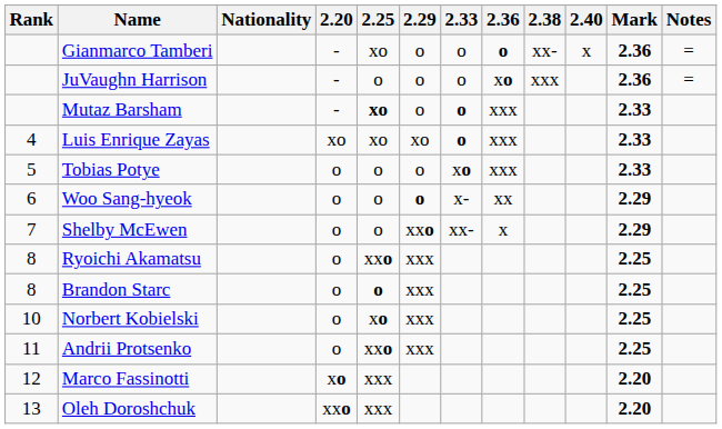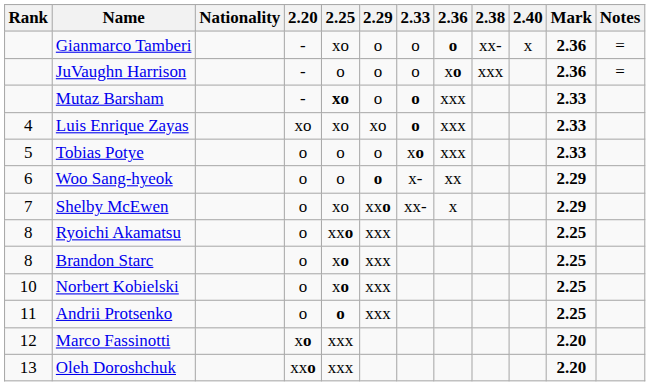 <table class="wikitable sortable" style="text-align:center">
 <tr>
 <th>Rank</th>
 <th>Name</th>
 <th>Nationality</th>
 <th>2.20</th>
 <th>2.25</th>
 <th>2.29</th>
 <th>2.33</th>
 <th>2.36</th>
 <th>2.38</th>
 <th>2.40</th>
 <th>Mark</th>
 <th>Notes</th>
 </tr>
 <tr>
 <td></td>
 <td align=left><a href='#'>Gianmarco Tamberi</a></td>
 <td align=left></td>
 <td>-</td>
 <td>xo</td>
 <td>o</td>
 <td>o</td>
 <td><strong>o</strong></td>
 <td>xx-</td>
 <td>x</td>
 <td><strong>2.36</strong></td>
 <td>=</td>
 </tr>
 <tr>
 <td></td>
 <td align=left><a href='#'>JuVaughn Harrison</a></td>
 <td align=left></td>
 <td>-</td>
 <td>o</td>
 <td>o</td>
 <td>o</td>
 <td>x<strong>o</strong></td>
 <td>xxx</td>
 <td></td>
 <td><strong>2.36</strong></td>
 <td>=</td>
 </tr>
 <tr>
 <td></td>
 <td align=left><a href='#'>Mutaz Barsham</a></td>
 <td align=left></td>
 <td>-</td>
 <td><strong>xo</strong></td>
 <td>o</td>
 <td><strong>o</strong></td>
 <td>xxx</td>
 <td></td>
 <td></td>
 <td><strong>2.33</strong></td>
 <td></td>
 </tr>
 <tr>
 <td>4</td>
 <td align=left><a href='#'>Luis Enrique Zayas</a></td>
 <td align=left></td>
 <td>xo</td>
 <td>xo</td>
 <td>xo</td>
 <td><strong>o</strong></td>
 <td>xxx</td>
 <td></td>
 <td></td>
 <td><strong>2.33</strong></td>
 <td></td>
 </tr>
 <tr>
 <td>5</td>
 <td align=left><a href='#'>Tobias Potye</a></td>
 <td align=left></td>
 <td>o</td>
 <td>o</td>
 <td>o</td>
 <td>x<strong>o</strong></td>
 <td>xxx</td>
 <td></td>
 <td></td>
 <td><strong>2.33</strong></td>
 <td></td>
 </tr>
 <tr>
 <td>6</td>
 <td align=left><a href='#'>Woo Sang-hyeok</a></td>
 <td align=left></td>
 <td>o</td>
 <td>o</td>
 <td><strong>o</strong></td>
 <td>x-</td>
 <td>xx</td>
 <td></td>
 <td></td>
 <td><strong>2.29</strong></td>
 <td></td>
 </tr>
 <tr>
 <td>7</td>
 <td align=left><a href='#'>Shelby McEwen</a></td>
 <td align=left></td>
 <td>o</td>
-<td>o</td>
+<td>xo</td>
 <td>xx<strong>o</strong></td>
 <td>xx-</td>
 <td>x</td>
 <td></td>
 <td></td>
 <td><strong>2.29</strong></td>
 <td></td>
 </tr>
 <tr>
 <td>8</td>
 <td align=left><a href='#'>Ryoichi Akamatsu</a></td>
 <td align=left></td>
 <td>o</td>
 <td>xx<strong>o</strong></td>
 <td>xxx</td>
 <td></td>
 <td></td>
 <td></td>
 <td></td>
 <td><strong>2.25</strong></td>
 <td></td>
 </tr>
 <tr>
 <td>8</td>
 <td align=left><a href='#'>Brandon Starc</a></td>
 <td align=left></td>
 <td>o</td>
-<td><strong>o</strong></td>
+<td>x<strong>o</strong></td>
 <td>xxx</td>
 <td></td>
 <td></td>
 <td></td>
 <td></td>
 <td><strong>2.25</strong></td>
 <td></td>
 </tr>
 <tr>
 <td>10</td>
 <td align=left><a href='#'>Norbert Kobielski</a></td>
 <td align=left></td>
 <td>o</td>
 <td>x<strong>o</strong></td>
 <td>xxx</td>
 <td></td>
 <td></td>
 <td></td>
 <td></td>
 <td><strong>2.25</strong></td>
 <td></td>
 </tr>
 <tr>
 <td>11</td>
 <td align=left><a href='#'>Andrii Protsenko</a></td>
 <td align=left></td>
 <td>o</td>
-<td>xx<strong>o</strong></td>
+<td><strong>o</strong></td>
 <td>xxx</td>
 <td></td>
 <td></td>
 <td></td>
 <td></td>
 <td><strong>2.25</strong></td>
 <td></td>
 </tr>
 <tr>
 <td>12</td>
 <td align=left><a href='#'>Marco Fassinotti</a></td>
 <td align=left></td>
 <td>x<strong>o</strong></td>
 <td>xxx</td>
 <td></td>
 <td></td>
 <td></td>
 <td></td>
 <td></td>
 <td><strong>2.20</strong></td>
 <td></td>
 </tr>
 <tr>
 <td>13</td>
 <td align=left><a href='#'>Oleh Doroshchuk</a></td>
 <td align=left></td>
 <td>xx<strong>o</strong></td>
 <td>xxx</td>
 <td></td>
 <td></td>
 <td></td>
 <td></td>
 <td></td>
 <td><strong>2.20</strong></td>
 <td></td>
 </tr>
 </table>
